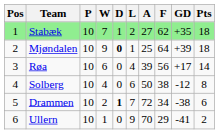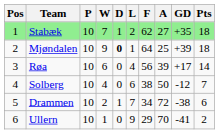 <table class="wikitable sortable" style="text-align: center;">
 <tr>
 <th>Pos</th>
 <th>Team</th>
 <th>P</th>
 <th>W</th>
 <th>D</th>
 <th>L</th>
+<th>F</th>
 <th>A</th>
-<th>F</th>
 <th>GD</th>
 <th>Pts</th>
 </tr>
 <tr style="background:#90EE90;">
 <td>1</td>
 <td align="left"><a href='#'>Stabæk</a></td>
 <td>10</td>
 <td>7</td>
 <td>1</td>
 <td>2</td>
+<td>62</td>
 <td>27</td>
-<td>62</td>
 <td>+35</td>
 <td>18</td>
 </tr>
 <tr>
 <td>2</td>
 <td align="left"><a href='#'>Mjøndalen</a></td>
 <td>10</td>
 <td>9</td>
 <td><strong>0</strong></td>
 <td>1</td>
+<td>64</td>
 <td>25</td>
-<td>64</td>
 <td>+39</td>
 <td>18</td>
 </tr>
 <tr>
 <td>3</td>
 <td align="left"><a href='#'>Røa</a></td>
 <td>10</td>
 <td>6</td>
 <td>0</td>
 <td>4</td>
+<td>56</td>
 <td>39</td>
-<td>56</td>
 <td>+17</td>
 <td>14</td>
 </tr>
 <tr>
 <td>4</td>
 <td align="left"><a href='#'>Solberg</a></td>
 <td>10</td>
 <td>4</td>
 <td>0</td>
 <td>6</td>
+<td>38</td>
 <td>50</td>
-<td>38</td>
 <td>-12</td>
-<td>8</td>
+<td>7</td>
 </tr>
 <tr>
 <td>5</td>
 <td align="left"><a href='#'>Drammen</a></td>
 <td>10</td>
 <td>2</td>
-<td><strong>1</strong></td>
+<td>1</td>
 <td>7</td>
+<td>34</td>
 <td>72</td>
-<td>34</td>
 <td>-38</td>
 <td>6</td>
 </tr>
 <tr>
 <td>6</td>
 <td align="left"><a href='#'>Ullern</a></td>
 <td>10</td>
 <td>1</td>
 <td>0</td>
 <td>9</td>
+<td>29</td>
 <td>70</td>
-<td>29</td>
 <td>-41</td>
 <td>2</td>
 </tr>
 </table>
